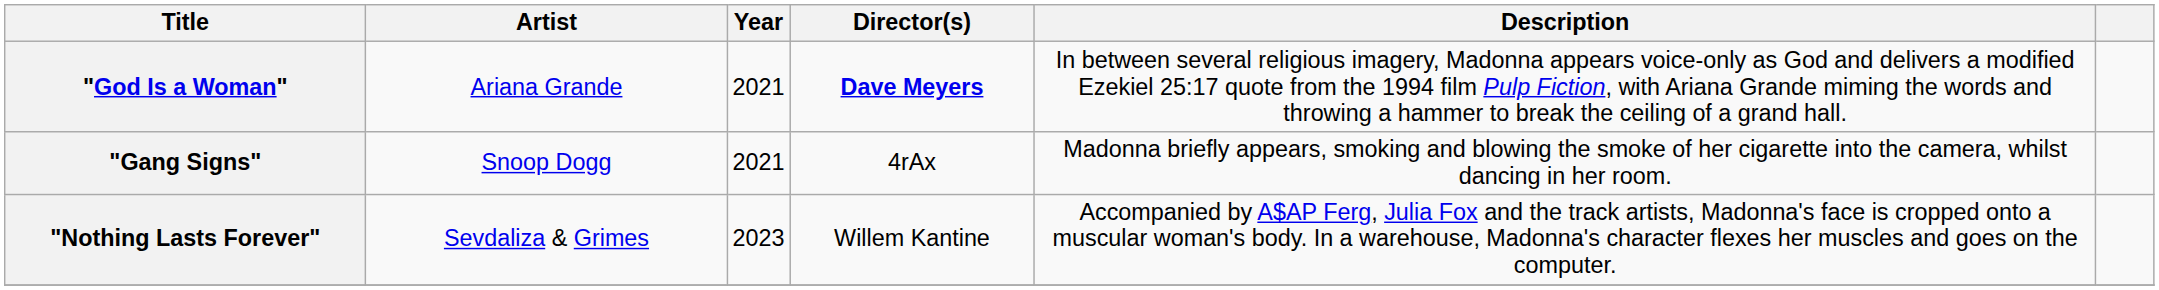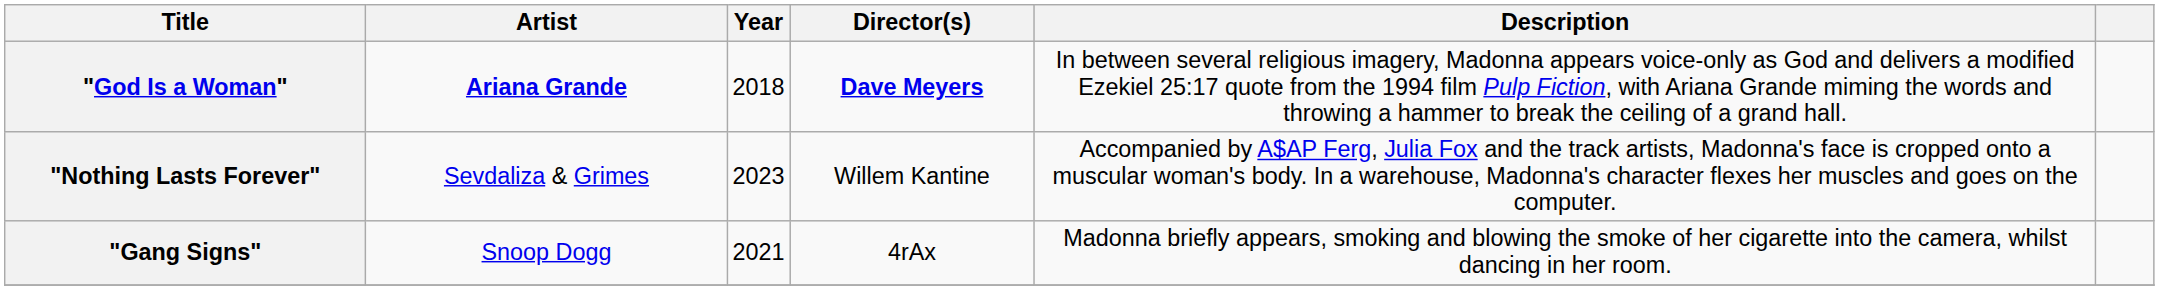 <table class="wikitable sortable plainrowheaders" style="text-align:center;">
 <tr>
 <th scope="col" style="width:15em;">Title</th>
 <th scope="col" style="width:15em;">Artist</th>
 <th scope="col" style="width:2em;">Year</th>
 <th scope="col" style="width:10em;">Director(s)</th>
 <th scope="col" style="width:45em;" class="unsortable">Description</th>
 <th scope="col" style="width:2em;" class="unsortable"></th>
 </tr>
 <tr>
 <th scope="row">"<a href='#'>God Is a Woman</a>"</th>
-<td><a href='#'>Ariana Grande</a></td>
-<td>2021</td>
+<td><strong><a href='#'>Ariana Grande</a></strong></td>
+<td>2018</td>
 <td><strong><a href='#'>Dave Meyers</a></strong></td>
 <td>In between several religious imagery, Madonna appears voice-only as God and delivers a modified Ezekiel 25:17 quote from the 1994 film <em><a href='#'>Pulp Fiction</a></em>, with Ariana Grande miming the words and throwing a hammer to break the ceiling of a grand hall.</td>
+<td></td>
+</tr>
+<tr>
+<th scope="row">"Nothing Lasts Forever"</th>
+<td><a href='#'>Sevdaliza</a> & <a href='#'>Grimes</a></td>
+<td>2023</td>
+<td>Willem Kantine</td>
+<td>Accompanied by <a href='#'>A$AP Ferg</a>, <a href='#'>Julia Fox</a> and the track artists, Madonna's face is cropped onto a muscular woman's body. In a warehouse, Madonna's character flexes her muscles and goes on the computer.</td>
 <td></td>
 </tr>
 <tr>
 <th scope="row">"Gang Signs"</th>
 <td><a href='#'>Snoop Dogg</a></td>
 <td>2021</td>
 <td>4rAx</td>
 <td>Madonna briefly appears, smoking and blowing the smoke of her cigarette into the camera, whilst dancing in her room.</td>
 <td></td>
 </tr>
 <tr>
-<th scope="row">"Nothing Lasts Forever"</th>
-<td><a href='#'>Sevdaliza</a> & <a href='#'>Grimes</a></td>
-<td>2023</td>
-<td>Willem Kantine</td>
-<td>Accompanied by <a href='#'>A$AP Ferg</a>, <a href='#'>Julia Fox</a> and the track artists, Madonna's face is cropped onto a muscular woman's body. In a warehouse, Madonna's character flexes her muscles and goes on the computer.</td>
-<td></td>
-</tr>
-<tr>
 </tr>
 </table>
